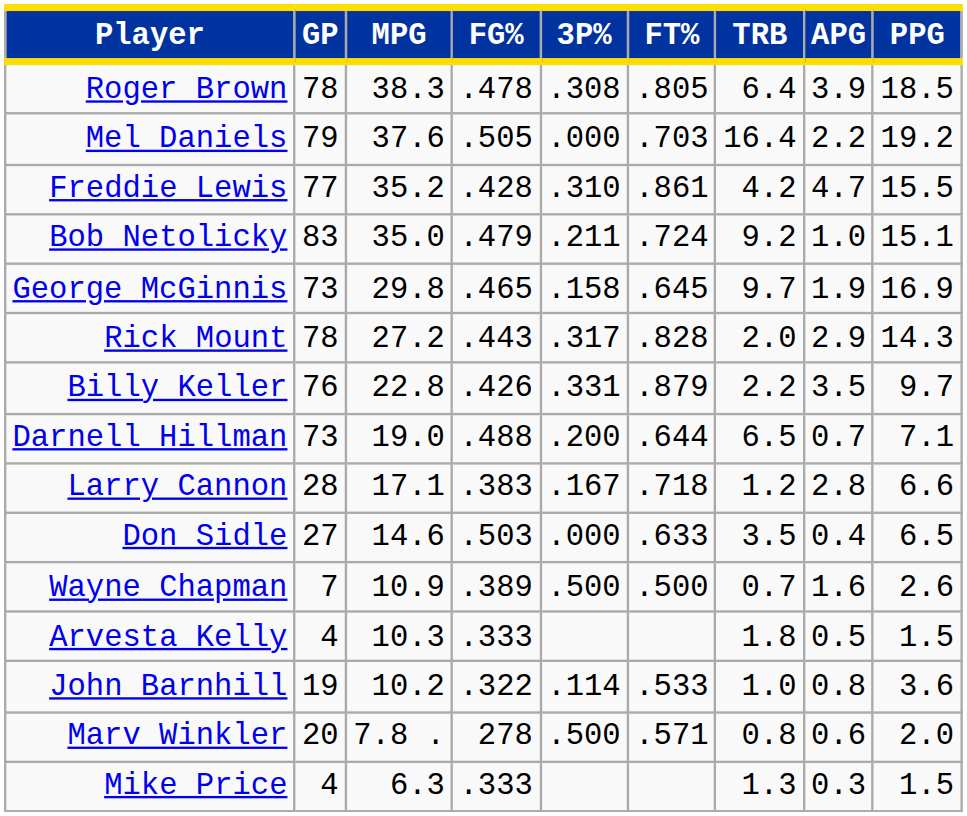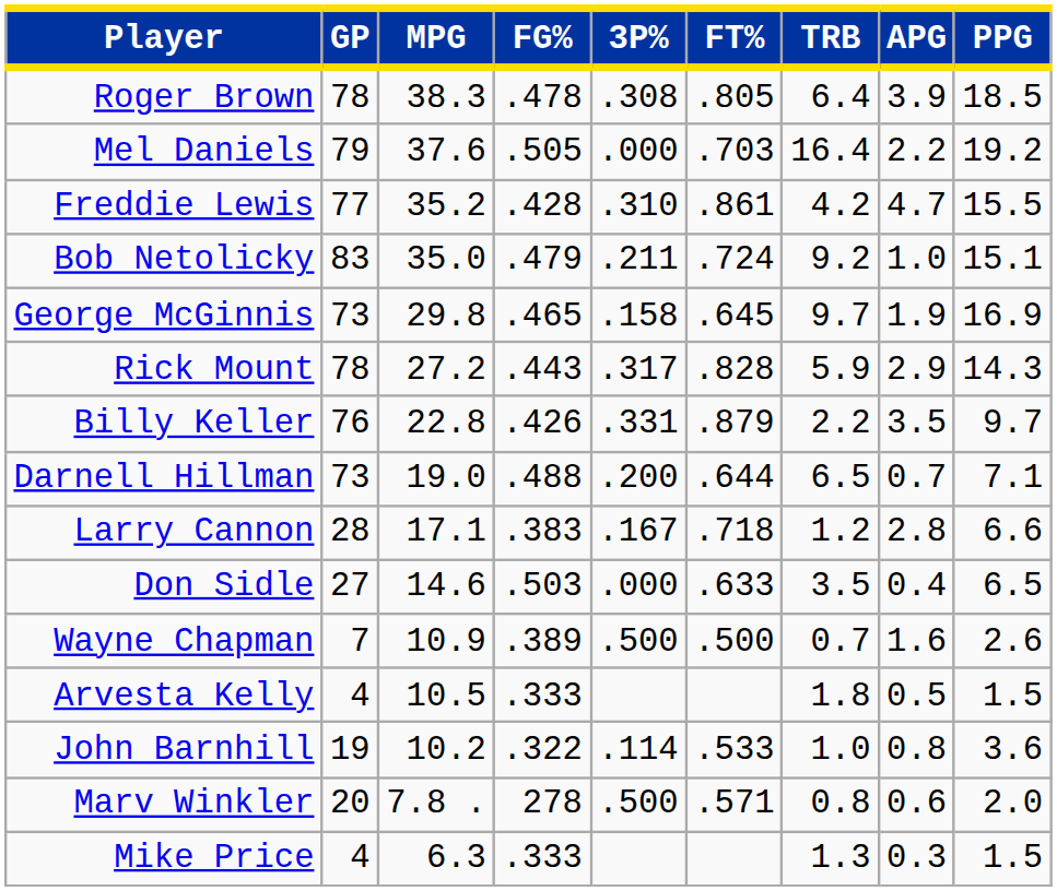 <table class="wikitable sortable" style="text-align:right;">
 <tr>
 <th style="background:#0032A0; color:#FFFFFF; border-top:#FEDD00 3px solid; border-bottom:#FEDD00 3px solid;">Player</th>
 <th style="background:#0032A0; color:#FFFFFF; border-top:#FEDD00 3px solid; border-bottom:#FEDD00 3px solid;">GP</th>
 <th style="background:#0032A0; color:#FFFFFF; border-top:#FEDD00 3px solid; border-bottom:#FEDD00 3px solid;">MPG</th>
 <th style="background:#0032A0; color:#FFFFFF; border-top:#FEDD00 3px solid; border-bottom:#FEDD00 3px solid;">FG%</th>
 <th style="background:#0032A0; color:#FFFFFF; border-top:#FEDD00 3px solid; border-bottom:#FEDD00 3px solid;">3P%</th>
 <th style="background:#0032A0; color:#FFFFFF; border-top:#FEDD00 3px solid; border-bottom:#FEDD00 3px solid;">FT%</th>
 <th style="background:#0032A0; color:#FFFFFF; border-top:#FEDD00 3px solid; border-bottom:#FEDD00 3px solid;">TRB</th>
 <th style="background:#0032A0; color:#FFFFFF; border-top:#FEDD00 3px solid; border-bottom:#FEDD00 3px solid;">APG</th>
 <th style="background:#0032A0; color:#FFFFFF; border-top:#FEDD00 3px solid; border-bottom:#FEDD00 3px solid;">PPG</th>
 </tr>
 <tr>
 <td><a href='#'>Roger Brown</a></td>
 <td>78</td>
 <td>38.3</td>
 <td>.478</td>
 <td>.308</td>
 <td>.805</td>
 <td>6.4</td>
 <td>3.9</td>
 <td>18.5</td>
 </tr>
 <tr>
 <td><a href='#'>Mel Daniels</a></td>
 <td>79</td>
 <td>37.6</td>
 <td>.505</td>
 <td>.000</td>
 <td>.703</td>
 <td>16.4</td>
 <td>2.2</td>
 <td>19.2</td>
 </tr>
 <tr>
 <td><a href='#'>Freddie Lewis</a></td>
 <td>77</td>
 <td>35.2</td>
 <td>.428</td>
 <td>.310</td>
 <td>.861</td>
 <td>4.2</td>
 <td>4.7</td>
 <td>15.5</td>
 </tr>
 <tr>
 <td><a href='#'>Bob Netolicky</a></td>
 <td>83</td>
 <td>35.0</td>
 <td>.479</td>
 <td>.211</td>
 <td>.724</td>
 <td>9.2</td>
 <td>1.0</td>
 <td>15.1</td>
 </tr>
 <tr>
 <td><a href='#'>George McGinnis</a></td>
 <td>73</td>
 <td>29.8</td>
 <td>.465</td>
 <td>.158</td>
 <td>.645</td>
 <td>9.7</td>
 <td>1.9</td>
 <td>16.9</td>
 </tr>
 <tr>
 <td><a href='#'>Rick Mount</a></td>
 <td>78</td>
 <td>27.2</td>
 <td>.443</td>
 <td>.317</td>
 <td>.828</td>
-<td>2.0</td>
+<td>5.9</td>
 <td>2.9</td>
 <td>14.3</td>
 </tr>
 <tr>
 <td><a href='#'>Billy Keller</a></td>
 <td>76</td>
 <td>22.8</td>
 <td>.426</td>
 <td>.331</td>
 <td>.879</td>
 <td>2.2</td>
 <td>3.5</td>
 <td>9.7</td>
 </tr>
 <tr>
 <td><a href='#'>Darnell Hillman</a></td>
 <td>73</td>
 <td>19.0</td>
 <td>.488</td>
 <td>.200</td>
 <td>.644</td>
 <td>6.5</td>
 <td>0.7</td>
 <td>7.1</td>
 </tr>
 <tr>
 <td><a href='#'>Larry Cannon</a></td>
 <td>28</td>
 <td>17.1</td>
 <td>.383</td>
 <td>.167</td>
 <td>.718</td>
 <td>1.2</td>
 <td>2.8</td>
 <td>6.6</td>
 </tr>
 <tr>
 <td><a href='#'>Don Sidle</a></td>
 <td>27</td>
 <td>14.6</td>
 <td>.503</td>
 <td>.000</td>
 <td>.633</td>
 <td>3.5</td>
 <td>0.4</td>
 <td>6.5</td>
 </tr>
 <tr>
 <td><a href='#'>Wayne Chapman</a></td>
 <td>7</td>
 <td>10.9</td>
 <td>.389</td>
 <td>.500</td>
 <td>.500</td>
 <td>0.7</td>
 <td>1.6</td>
 <td>2.6</td>
 </tr>
 <tr>
 <td><a href='#'>Arvesta Kelly</a></td>
 <td>4</td>
-<td>10.3</td>
+<td>10.5</td>
 <td>.333</td>
 <td></td>
 <td></td>
 <td>1.8</td>
 <td>0.5</td>
 <td>1.5</td>
 </tr>
 <tr>
 <td><a href='#'>John Barnhill</a></td>
 <td>19</td>
 <td>10.2</td>
 <td>.322</td>
 <td>.114</td>
 <td>.533</td>
 <td>1.0</td>
 <td>0.8</td>
 <td>3.6</td>
 </tr>
 <tr>
 <td><a href='#'>Marv Winkler</a></td>
 <td>20</td>
 <td>7.8	.</td>
 <td>278</td>
 <td>.500</td>
 <td>.571</td>
 <td>0.8</td>
 <td>0.6</td>
 <td>2.0</td>
 </tr>
 <tr>
 <td><a href='#'>Mike Price</a></td>
 <td>4</td>
 <td>6.3</td>
 <td>.333</td>
 <td></td>
 <td></td>
 <td>1.3</td>
 <td>0.3</td>
 <td>1.5</td>
 </tr>
 </table>
